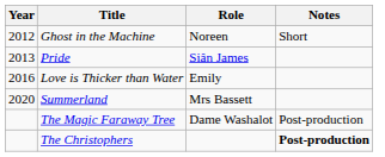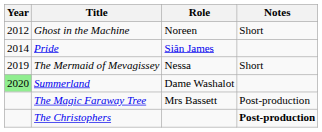 <table class="wikitable">
 <tr>
 <th>Year</th>
 <th>Title</th>
 <th>Role</th>
 <th>Notes</th>
 </tr>
 <tr>
 <td>2012</td>
 <td><em>Ghost in the Machine</em></td>
 <td>Noreen</td>
 <td>Short</td>
 </tr>
 <tr>
-<td>2013</td>
+<td>2014</td>
 <td><em><a href='#'>Pride</a></em></td>
 <td><a href='#'>Siân James</a></td>
 <td></td>
 </tr>
 <tr>
-<td>2016</td>
-<td><em>Love is Thicker than Water</em></td>
-<td>Emily</td>
-<td></td>
+<td>2019</td>
+<td><em>The Mermaid of Mevagissey</em></td>
+<td>Nessa</td>
+<td>Short</td>
 </tr>
 <tr>
-<td>2020</td>
+<td style="background: lightgreen;">2020</td>
 <td><em><a href='#'>Summerland</a></em></td>
-<td>Mrs Bassett</td>
+<td>Dame Washalot</td>
 <td></td>
 </tr>
 <tr>
 <td></td>
 <td><em><a href='#'>The Magic Faraway Tree</a></em></td>
-<td>Dame Washalot</td>
+<td>Mrs Bassett</td>
 <td>Post-production</td>
 </tr>
 <tr>
 <td></td>
 <td><em><a href='#'>The Christophers</a></em></td>
 <td></td>
 <td><strong>Post-production</strong></td>
 </tr>
 </table>
